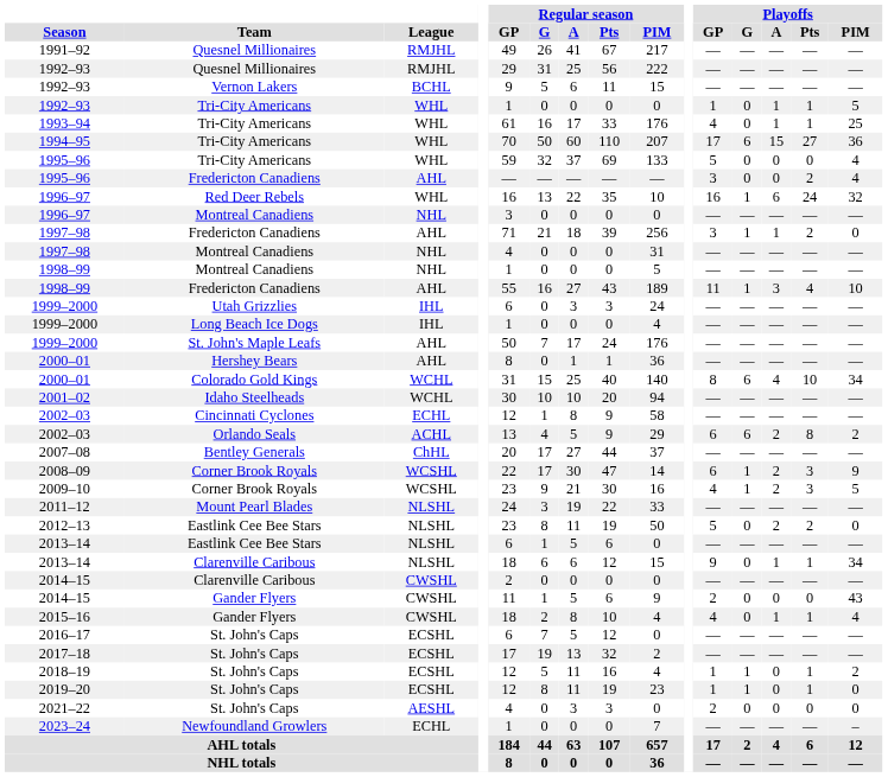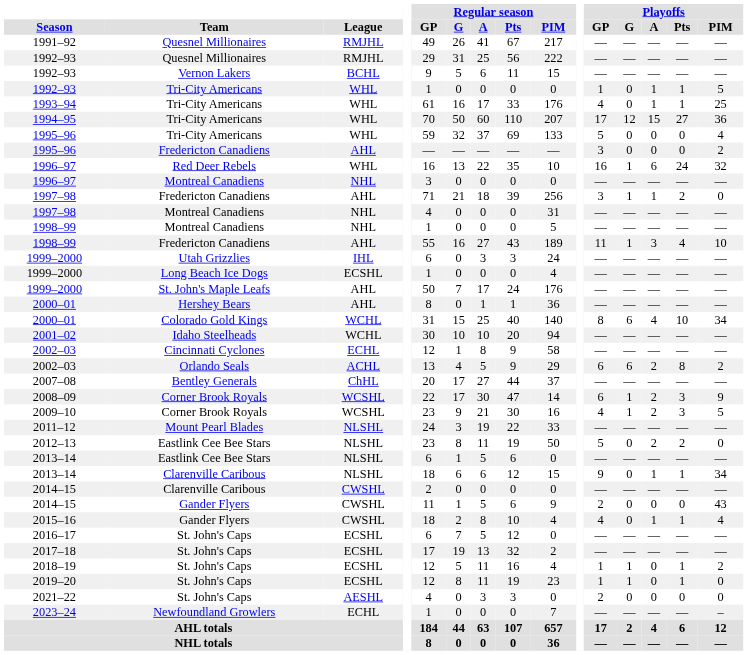 <table border="0" cellpadding="1" cellspacing="0" style="text-align:center; width:60em;">
 <tr style="background:#e0e0e0;">
 <th colspan="3"  bgcolor="#ffffff"> </th>
 <th rowspan="99" bgcolor="#ffffff"> </th>
 <th colspan="5"><a href='#'>Regular season</a></th>
 <th rowspan="99" bgcolor="#ffffff"> </th>
 <th colspan="5"><a href='#'>Playoffs</a></th>
 </tr>
 <tr style="background:#e0e0e0;">
 <th><a href='#'>Season</a></th>
 <th>Team</th>
 <th>League</th>
 <th>GP</th>
 <th><a href='#'>G</a></th>
 <th><a href='#'>A</a></th>
 <th><a href='#'>Pts</a></th>
 <th><a href='#'>PIM</a></th>
 <th>GP</th>
 <th>G</th>
 <th>A</th>
 <th>Pts</th>
 <th>PIM</th>
 </tr>
 <tr>
 <td>1991–92</td>
 <td><a href='#'>Quesnel Millionaires</a></td>
 <td><a href='#'>RMJHL</a></td>
 <td>49</td>
 <td>26</td>
 <td>41</td>
 <td>67</td>
 <td>217</td>
 <td>—</td>
 <td>—</td>
 <td>—</td>
 <td>—</td>
 <td>—</td>
 </tr>
 <tr style="background:#f0f0f0;">
 <td>1992–93</td>
 <td>Quesnel Millionaires</td>
 <td>RMJHL</td>
 <td>29</td>
 <td>31</td>
 <td>25</td>
 <td>56</td>
 <td>222</td>
 <td>—</td>
 <td>—</td>
 <td>—</td>
 <td>—</td>
 <td>—</td>
 </tr>
 <tr>
 <td>1992–93</td>
 <td><a href='#'>Vernon Lakers</a></td>
 <td><a href='#'>BCHL</a></td>
 <td>9</td>
 <td>5</td>
 <td>6</td>
 <td>11</td>
 <td>15</td>
 <td>—</td>
 <td>—</td>
 <td>—</td>
 <td>—</td>
 <td>—</td>
 </tr>
 <tr style="background:#f0f0f0;">
 <td><a href='#'>1992–93</a></td>
 <td><a href='#'>Tri-City Americans</a></td>
 <td><a href='#'>WHL</a></td>
 <td>1</td>
 <td>0</td>
 <td>0</td>
 <td>0</td>
 <td>0</td>
 <td>1</td>
 <td>0</td>
 <td>1</td>
 <td>1</td>
 <td>5</td>
 </tr>
 <tr>
 <td><a href='#'>1993–94</a></td>
 <td>Tri-City Americans</td>
 <td>WHL</td>
 <td>61</td>
 <td>16</td>
 <td>17</td>
 <td>33</td>
 <td>176</td>
 <td>4</td>
 <td>0</td>
 <td>1</td>
 <td>1</td>
 <td>25</td>
 </tr>
 <tr style="background:#f0f0f0;">
 <td><a href='#'>1994–95</a></td>
 <td>Tri-City Americans</td>
 <td>WHL</td>
 <td>70</td>
 <td>50</td>
 <td>60</td>
 <td>110</td>
 <td>207</td>
 <td>17</td>
-<td>6</td>
+<td>12</td>
 <td>15</td>
 <td>27</td>
 <td>36</td>
 </tr>
 <tr>
 <td><a href='#'>1995–96</a></td>
 <td>Tri-City Americans</td>
 <td>WHL</td>
 <td>59</td>
 <td>32</td>
 <td>37</td>
 <td>69</td>
 <td>133</td>
 <td>5</td>
 <td>0</td>
 <td>0</td>
 <td>0</td>
 <td>4</td>
 </tr>
 <tr style="background:#f0f0f0;">
 <td><a href='#'>1995–96</a></td>
 <td><a href='#'>Fredericton Canadiens</a></td>
 <td><a href='#'>AHL</a></td>
 <td>—</td>
 <td>—</td>
 <td>—</td>
 <td>—</td>
 <td>—</td>
 <td>3</td>
 <td>0</td>
 <td>0</td>
+<td>0</td>
 <td>2</td>
-<td>4</td>
 </tr>
 <tr>
 <td><a href='#'>1996–97</a></td>
 <td><a href='#'>Red Deer Rebels</a></td>
 <td>WHL</td>
 <td>16</td>
 <td>13</td>
 <td>22</td>
 <td>35</td>
 <td>10</td>
 <td>16</td>
 <td>1</td>
 <td>6</td>
 <td>24</td>
 <td>32</td>
 </tr>
 <tr style="background:#f0f0f0;">
 <td><a href='#'>1996–97</a></td>
 <td><a href='#'>Montreal Canadiens</a></td>
 <td><a href='#'>NHL</a></td>
 <td>3</td>
 <td>0</td>
 <td>0</td>
 <td>0</td>
 <td>0</td>
 <td>—</td>
 <td>—</td>
 <td>—</td>
 <td>—</td>
 <td>—</td>
 </tr>
 <tr>
 <td><a href='#'>1997–98</a></td>
 <td>Fredericton Canadiens</td>
 <td>AHL</td>
 <td>71</td>
 <td>21</td>
 <td>18</td>
 <td>39</td>
 <td>256</td>
 <td>3</td>
 <td>1</td>
 <td>1</td>
 <td>2</td>
 <td>0</td>
 </tr>
 <tr style="background:#f0f0f0;">
 <td><a href='#'>1997–98</a></td>
 <td>Montreal Canadiens</td>
 <td>NHL</td>
 <td>4</td>
 <td>0</td>
 <td>0</td>
 <td>0</td>
 <td>31</td>
 <td>—</td>
 <td>—</td>
 <td>—</td>
 <td>—</td>
 <td>—</td>
 </tr>
 <tr>
 <td><a href='#'>1998–99</a></td>
 <td>Montreal Canadiens</td>
 <td>NHL</td>
 <td>1</td>
 <td>0</td>
 <td>0</td>
 <td>0</td>
 <td>5</td>
 <td>—</td>
 <td>—</td>
 <td>—</td>
 <td>—</td>
 <td>—</td>
 </tr>
 <tr style="background:#f0f0f0;">
 <td><a href='#'>1998–99</a></td>
 <td>Fredericton Canadiens</td>
 <td>AHL</td>
 <td>55</td>
 <td>16</td>
 <td>27</td>
 <td>43</td>
 <td>189</td>
 <td>11</td>
 <td>1</td>
 <td>3</td>
 <td>4</td>
 <td>10</td>
 </tr>
 <tr>
 <td><a href='#'>1999–2000</a></td>
 <td><a href='#'>Utah Grizzlies</a></td>
 <td><a href='#'>IHL</a></td>
 <td>6</td>
 <td>0</td>
 <td>3</td>
 <td>3</td>
 <td>24</td>
 <td>—</td>
 <td>—</td>
 <td>—</td>
 <td>—</td>
 <td>—</td>
 </tr>
 <tr style="background:#f0f0f0;">
 <td>1999–2000</td>
 <td><a href='#'>Long Beach Ice Dogs</a></td>
-<td>IHL</td>
+<td>ECSHL</td>
 <td>1</td>
 <td>0</td>
 <td>0</td>
 <td>0</td>
 <td>4</td>
 <td>—</td>
 <td>—</td>
 <td>—</td>
 <td>—</td>
 <td>—</td>
 </tr>
 <tr>
 <td><a href='#'>1999–2000</a></td>
 <td><a href='#'>St. John's Maple Leafs</a></td>
 <td>AHL</td>
 <td>50</td>
 <td>7</td>
 <td>17</td>
 <td>24</td>
 <td>176</td>
 <td>—</td>
 <td>—</td>
 <td>—</td>
 <td>—</td>
 <td>—</td>
 </tr>
 <tr style="background:#f0f0f0;">
 <td><a href='#'>2000–01</a></td>
 <td><a href='#'>Hershey Bears</a></td>
 <td>AHL</td>
 <td>8</td>
 <td>0</td>
 <td>1</td>
 <td>1</td>
 <td>36</td>
 <td>—</td>
 <td>—</td>
 <td>—</td>
 <td>—</td>
 <td>—</td>
 </tr>
 <tr>
 <td><a href='#'>2000–01</a></td>
 <td><a href='#'>Colorado Gold Kings</a></td>
 <td><a href='#'>WCHL</a></td>
 <td>31</td>
 <td>15</td>
 <td>25</td>
 <td>40</td>
 <td>140</td>
 <td>8</td>
 <td>6</td>
 <td>4</td>
 <td>10</td>
 <td>34</td>
 </tr>
 <tr style="background:#f0f0f0;">
 <td><a href='#'>2001–02</a></td>
 <td><a href='#'>Idaho Steelheads</a></td>
 <td>WCHL</td>
 <td>30</td>
 <td>10</td>
 <td>10</td>
 <td>20</td>
 <td>94</td>
 <td>—</td>
 <td>—</td>
 <td>—</td>
 <td>—</td>
 <td>—</td>
 </tr>
 <tr>
 <td><a href='#'>2002–03</a></td>
 <td><a href='#'>Cincinnati Cyclones</a></td>
 <td><a href='#'>ECHL</a></td>
 <td>12</td>
 <td>1</td>
 <td>8</td>
 <td>9</td>
 <td>58</td>
 <td>—</td>
 <td>—</td>
 <td>—</td>
 <td>—</td>
 <td>—</td>
 </tr>
 <tr style="background:#f0f0f0;">
 <td>2002–03</td>
 <td><a href='#'>Orlando Seals</a></td>
 <td><a href='#'>ACHL</a></td>
 <td>13</td>
 <td>4</td>
 <td>5</td>
 <td>9</td>
 <td>29</td>
 <td>6</td>
 <td>6</td>
 <td>2</td>
 <td>8</td>
 <td>2</td>
 </tr>
 <tr>
 <td>2007–08</td>
 <td><a href='#'>Bentley Generals</a></td>
 <td><a href='#'>ChHL</a></td>
 <td>20</td>
 <td>17</td>
 <td>27</td>
 <td>44</td>
 <td>37</td>
 <td>—</td>
 <td>—</td>
 <td>—</td>
 <td>—</td>
 <td>—</td>
 </tr>
 <tr style="background:#f0f0f0;">
 <td>2008–09</td>
 <td><a href='#'>Corner Brook Royals</a></td>
 <td><a href='#'>WCSHL</a></td>
 <td>22</td>
 <td>17</td>
 <td>30</td>
 <td>47</td>
 <td>14</td>
 <td>6</td>
 <td>1</td>
 <td>2</td>
 <td>3</td>
 <td>9</td>
 </tr>
 <tr>
 <td>2009–10</td>
 <td>Corner Brook Royals</td>
 <td>WCSHL</td>
 <td>23</td>
 <td>9</td>
 <td>21</td>
 <td>30</td>
 <td>16</td>
 <td>4</td>
 <td>1</td>
 <td>2</td>
 <td>3</td>
 <td>5</td>
 </tr>
 <tr style="background:#f0f0f0;">
 <td>2011–12</td>
 <td><a href='#'>Mount Pearl Blades</a></td>
 <td><a href='#'>NLSHL</a></td>
 <td>24</td>
 <td>3</td>
 <td>19</td>
 <td>22</td>
 <td>33</td>
 <td>—</td>
 <td>—</td>
 <td>—</td>
 <td>—</td>
 <td>—</td>
 </tr>
 <tr>
 <td>2012–13</td>
 <td>Eastlink Cee Bee Stars</td>
 <td>NLSHL</td>
 <td>23</td>
 <td>8</td>
 <td>11</td>
 <td>19</td>
 <td>50</td>
 <td>5</td>
 <td>0</td>
 <td>2</td>
 <td>2</td>
 <td>0</td>
 </tr>
 <tr style="background:#f0f0f0;">
 <td>2013–14</td>
 <td>Eastlink Cee Bee Stars</td>
 <td>NLSHL</td>
 <td>6</td>
 <td>1</td>
 <td>5</td>
 <td>6</td>
 <td>0</td>
 <td>—</td>
 <td>—</td>
 <td>—</td>
 <td>—</td>
 <td>—</td>
 </tr>
 <tr>
 <td>2013–14</td>
 <td><a href='#'>Clarenville Caribous</a></td>
 <td>NLSHL</td>
 <td>18</td>
 <td>6</td>
 <td>6</td>
 <td>12</td>
 <td>15</td>
 <td>9</td>
 <td>0</td>
 <td>1</td>
 <td>1</td>
 <td>34</td>
 </tr>
 <tr style="background:#f0f0f0;">
 <td>2014–15</td>
 <td>Clarenville Caribous</td>
 <td><a href='#'>CWSHL</a></td>
 <td>2</td>
 <td>0</td>
 <td>0</td>
 <td>0</td>
 <td>0</td>
 <td>—</td>
 <td>—</td>
 <td>—</td>
 <td>—</td>
 <td>—</td>
 </tr>
 <tr>
 <td>2014–15</td>
 <td><a href='#'>Gander Flyers</a></td>
 <td>CWSHL</td>
 <td>11</td>
 <td>1</td>
 <td>5</td>
 <td>6</td>
 <td>9</td>
 <td>2</td>
 <td>0</td>
 <td>0</td>
 <td>0</td>
 <td>43</td>
 </tr>
 <tr style="background:#f0f0f0;">
 <td>2015–16</td>
 <td>Gander Flyers</td>
 <td>CWSHL</td>
 <td>18</td>
 <td>2</td>
 <td>8</td>
 <td>10</td>
 <td>4</td>
 <td>4</td>
 <td>0</td>
 <td>1</td>
 <td>1</td>
 <td>4</td>
 </tr>
 <tr>
 <td>2016–17</td>
 <td>St. John's Caps</td>
 <td>ECSHL</td>
 <td>6</td>
 <td>7</td>
 <td>5</td>
 <td>12</td>
 <td>0</td>
 <td>—</td>
 <td>—</td>
 <td>—</td>
 <td>—</td>
 <td>—</td>
 </tr>
 <tr style="background:#f0f0f0;">
 <td>2017–18</td>
 <td>St. John's Caps</td>
 <td>ECSHL</td>
 <td>17</td>
 <td>19</td>
 <td>13</td>
 <td>32</td>
 <td>2</td>
 <td>—</td>
 <td>—</td>
 <td>—</td>
 <td>—</td>
 <td>—</td>
 </tr>
 <tr>
 <td>2018–19</td>
 <td>St. John's Caps</td>
 <td>ECSHL</td>
 <td>12</td>
 <td>5</td>
 <td>11</td>
 <td>16</td>
 <td>4</td>
 <td>1</td>
 <td>1</td>
 <td>0</td>
 <td>1</td>
 <td>2</td>
 </tr>
 <tr style="background:#f0f0f0;">
 <td>2019–20</td>
 <td>St. John's Caps</td>
 <td>ECSHL</td>
 <td>12</td>
 <td>8</td>
 <td>11</td>
 <td>19</td>
 <td>23</td>
 <td>1</td>
 <td>1</td>
 <td>0</td>
 <td>1</td>
 <td>0</td>
 </tr>
 <tr>
 <td>2021–22</td>
 <td>St. John's Caps</td>
 <td><a href='#'>AESHL</a></td>
 <td>4</td>
 <td>0</td>
 <td>3</td>
 <td>3</td>
 <td>0</td>
 <td>2</td>
 <td>0</td>
 <td>0</td>
 <td>0</td>
 <td>0</td>
 </tr>
 <tr style="background:#f0f0f0;">
 <td><a href='#'>2023–24</a></td>
 <td><a href='#'>Newfoundland Growlers</a></td>
 <td>ECHL</td>
 <td>1</td>
 <td>0</td>
 <td>0</td>
 <td>0</td>
 <td>7</td>
 <td>—</td>
 <td>—</td>
 <td>—</td>
 <td>—</td>
 <td>–</td>
 </tr>
 <tr style="background:#e0e0e0;">
 <th colspan="3">AHL totals</th>
 <th>184</th>
 <th>44</th>
 <th>63</th>
 <th>107</th>
 <th>657</th>
 <th>17</th>
 <th>2</th>
 <th>4</th>
 <th>6</th>
 <th>12</th>
 </tr>
 <tr style="background:#e0e0e0;">
 <th colspan="3">NHL totals</th>
 <th>8</th>
 <th>0</th>
 <th>0</th>
 <th>0</th>
 <th>36</th>
 <th>—</th>
 <th>—</th>
 <th>—</th>
 <th>—</th>
 <th>—</th>
 </tr>
 </table>
